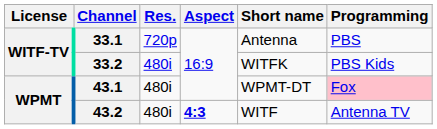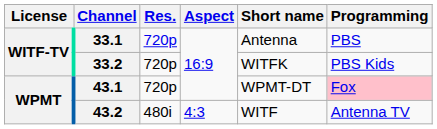 <table class="wikitable">
 <tr>
 <th scope = "col">License</th>
 <th scope = "col"><a href='#'>Channel</a></th>
 <th scope = "col"><a href='#'>Res.</a></th>
 <th scope = "col"><a href='#'>Aspect</a></th>
 <th scope = "col">Short name</th>
 <th scope = "col">Programming</th>
 </tr>
 <tr>
 <th rowspan = "2" style="border-right: 4px solid #00dfa2;">WITF-TV</th>
 <th scope = "row">33.1</th>
 <td><a href='#'>720p</a></td>
 <td rowspan=3><a href='#'>16:9</a></td>
 <td>Antenna</td>
 <td><a href='#'>PBS</a></td>
 </tr>
 <tr>
 <th scope = "row">33.2</th>
-<td><a href='#'>480i</a></td>
+<td>720p</td>
 <td>WITFK</td>
 <td><a href='#'>PBS Kids</a></td>
 </tr>
 <tr>
 <th rowspan = "2" scope = "row" style="border-right: 4px solid #045ea8;">WPMT</th>
 <th scope = "row">43.1</th>
-<td>480i</td>
+<td>720p</td>
 <td>WPMT-DT</td>
 <td style="background: pink;"><a href='#'>Fox</a></td>
 </tr>
 <tr>
 <th scope = "row">43.2</th>
 <td>480i</td>
-<td><strong><a href='#'>4:3</a></strong></td>
+<td><a href='#'>4:3</a></td>
 <td>WITF</td>
 <td><a href='#'>Antenna TV</a></td>
 </tr>
 </table>
